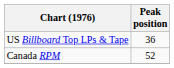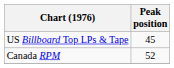 <table class="wikitable">
 <tr>
 <th>Chart (1976)</th>
 <th>Peak<br>position</th>
 </tr>
 <tr>
 <td>US <a href='#'><em>Billboard</em> Top LPs & Tape</a></td>
-<td align="center">36</td>
+<td align="center">45</td>
 </tr>
 <tr>
 <td>Canada <em><a href='#'>RPM</a></em></td>
 <td align="center">52</td>
 </tr>
 <tr>
 </tr>
 </table>
